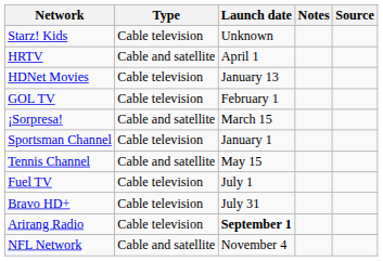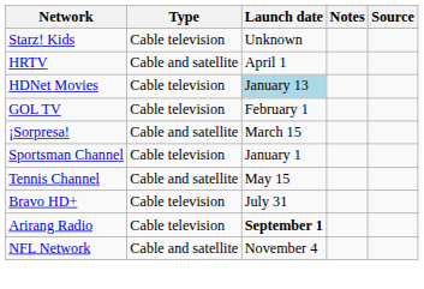 <table class="wikitable sortable">
 <tr>
 <th>Network</th>
 <th>Type</th>
 <th>Launch date</th>
 <th>Notes</th>
 <th>Source</th>
 </tr>
 <tr>
 <td><a href='#'>Starz! Kids</a></td>
 <td>Cable television</td>
 <td>Unknown</td>
 <td></td>
 <td></td>
 </tr>
 <tr>
 <td><a href='#'>HRTV</a></td>
 <td>Cable and satellite</td>
 <td>April 1</td>
 <td></td>
 <td></td>
 </tr>
 <tr>
 <td><a href='#'>HDNet Movies</a></td>
 <td>Cable television</td>
-<td>January 13</td>
+<td style="background: lightblue;">January 13</td>
 <td></td>
 <td></td>
 </tr>
 <tr>
 <td><a href='#'>GOL TV</a></td>
 <td>Cable television</td>
 <td>February 1</td>
 <td></td>
 <td></td>
 </tr>
 <tr>
 <td><a href='#'>¡Sorpresa!</a></td>
 <td>Cable and satellite</td>
 <td>March 15</td>
 <td></td>
 <td></td>
 </tr>
 <tr>
 <td><a href='#'>Sportsman Channel</a></td>
 <td>Cable television</td>
 <td>January 1</td>
 <td></td>
 <td></td>
 </tr>
 <tr>
 <td><a href='#'>Tennis Channel</a></td>
 <td>Cable and satellite</td>
 <td>May 15</td>
 <td></td>
 <td></td>
 </tr>
 <tr>
-<td><a href='#'>Fuel TV</a></td>
-<td>Cable television</td>
-<td>July 1</td>
-<td></td>
-<td></td>
-</tr>
-<tr>
 <td><a href='#'>Bravo HD+</a></td>
 <td>Cable television</td>
 <td>July 31</td>
 <td></td>
 <td></td>
 </tr>
 <tr>
 <td><a href='#'>Arirang Radio</a></td>
 <td>Cable television</td>
 <td><strong>September 1</strong></td>
 <td></td>
 <td></td>
 </tr>
 <tr>
 <td><a href='#'>NFL Network</a></td>
 <td>Cable and satellite</td>
 <td>November 4</td>
 <td></td>
 <td></td>
 </tr>
 </table>
